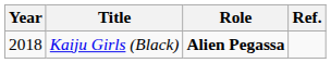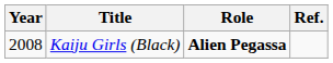 <table class="wikitable">
 <tr>
 <th>Year</th>
 <th>Title</th>
 <th>Role</th>
 <th>Ref.</th>
 </tr>
 <tr>
-<td>2018</td>
+<td>2008</td>
 <td><em><a href='#'>Kaiju Girls</a> (Black)</em></td>
 <td><strong>Alien Pegassa</strong></td>
 <td></td>
 </tr>
 </table>
